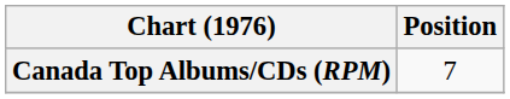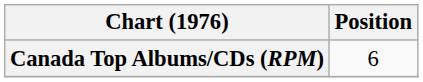 <table class="wikitable plainrowheaders" style="text-align:center">
 <tr>
 <th>Chart (1976)</th>
 <th>Position</th>
 </tr>
 <tr>
 <th scope="row">Canada Top Albums/CDs (<em>RPM</em>)</th>
-<td>7</td>
+<td>6</td>
 </tr>
 <tr>
 </tr>
 </table>
